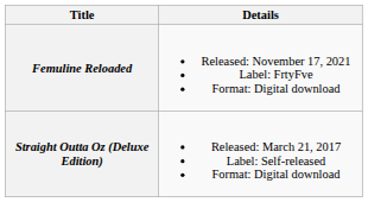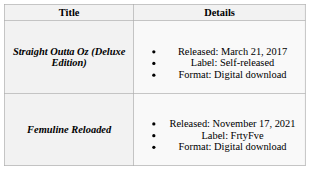 <table class="wikitable plainrowheaders" style="text-align:center;" border="1">
 <tr>
 <th scope="col" style="width:12em;">Title</th>
 <th scope="col" style="width:16em;">Details</th>
 </tr>
 <tr>
+<th scope="row"><em>Straight Outta Oz (Deluxe Edition)</em></th>
+<td><br><ul><li>Released: March 21, 2017</li><li>Label: Self-released</li><li>Format: Digital download</li></ul></td>
+</tr>
+<tr>
 <th scope="row"><em>Femuline Reloaded</em></th>
 <td><br><ul><li>Released: November 17, 2021</li><li>Label: FrtyFve</li><li>Format: Digital download</li></ul></td>
 </tr>
-<tr>
-<th scope="row"><em>Straight Outta Oz (Deluxe Edition)</em></th>
-<td><br><ul><li>Released: March 21, 2017</li><li>Label: Self-released</li><li>Format: Digital download</li></ul></td>
-</tr>
 </table>
